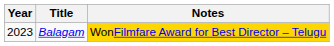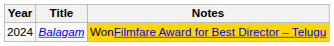 <table class="wikitable sortable">
 <tr>
 <th>Year</th>
 <th>Title</th>
 <th>Notes</th>
 </tr>
 <tr>
-<td>2023</td>
+<td>2024</td>
 <td><em><a href='#'>Balagam</a></em></td>
 <td style="background: gold;">Won<a href='#'>Filmfare Award for Best Director – Telugu</a></td>
 </tr>
 </table>
